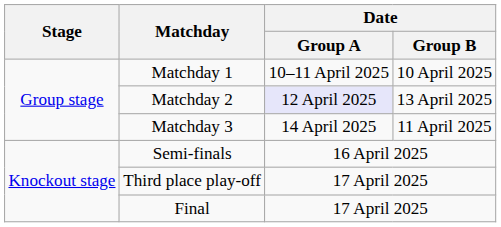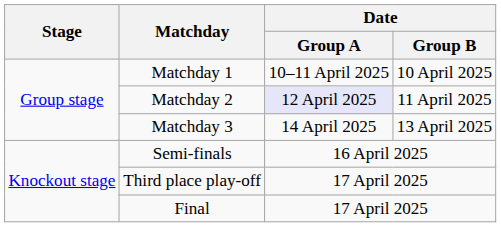 <table class="wikitable" style="text-align:center">
 <tr>
 <th rowspan="2">Stage</th>
 <th rowspan="2">Matchday</th>
 <th colspan="2">Date</th>
 </tr>
 <tr>
 <th>Group A</th>
 <th>Group B</th>
 </tr>
 <tr>
 <td rowspan="3"><a href='#'>Group stage</a></td>
 <td>Matchday 1</td>
 <td>10–11 April 2025</td>
 <td>10 April 2025</td>
 </tr>
 <tr>
 <td>Matchday 2</td>
 <td style="background: lavender;">12 April 2025</td>
-<td>13 April 2025</td>
+<td>11 April 2025</td>
 </tr>
 <tr>
 <td>Matchday 3</td>
 <td>14 April 2025</td>
-<td>11 April 2025</td>
+<td>13 April 2025</td>
 </tr>
 <tr>
 <td rowspan="3"><a href='#'>Knockout stage</a></td>
 <td>Semi-finals</td>
 <td colspan="2">16 April 2025</td>
 </tr>
 <tr>
 <td>Third place play-off</td>
 <td colspan="2">17 April 2025</td>
 </tr>
 <tr>
 <td>Final</td>
 <td colspan="2">17 April 2025</td>
 </tr>
 </table>
